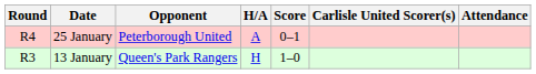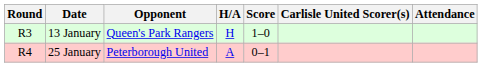 <table class="wikitable" style="text-align:center">
 <tr>
 <th>Round</th>
 <th>Date</th>
 <th>Opponent</th>
 <th>H/A</th>
 <th>Score</th>
 <th>Carlisle United Scorer(s)</th>
 <th>Attendance</th>
 </tr>
+<tr bgcolor=#ddffdd>
+<td>R3</td>
+<td align=left>13 January</td>
+<td align=left><a href='#'>Queen's Park Rangers</a></td>
+<td><a href='#'>H</a></td>
+<td>1–0</td>
+<td align=left></td>
+<td></td>
+</tr>
 <tr bgcolor=#FFCCCC>
 <td>R4</td>
 <td align=left>25 January</td>
 <td align=left><a href='#'>Peterborough United</a></td>
 <td><a href='#'>A</a></td>
 <td>0–1</td>
 <td align=left></td>
 <td></td>
 </tr>
-<tr bgcolor=#ddffdd>
-<td>R3</td>
-<td align=left>13 January</td>
-<td align=left><a href='#'>Queen's Park Rangers</a></td>
-<td><a href='#'>H</a></td>
-<td>1–0</td>
-<td align=left></td>
-<td></td>
-</tr>
 </table>
